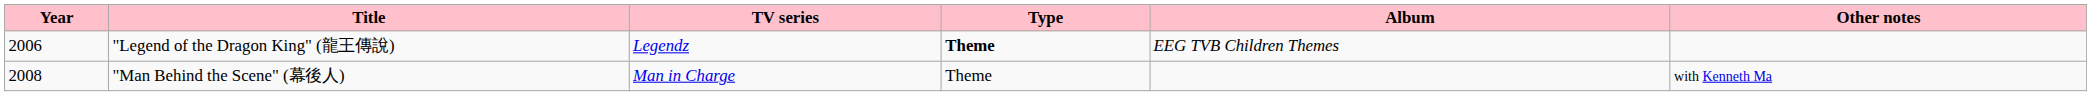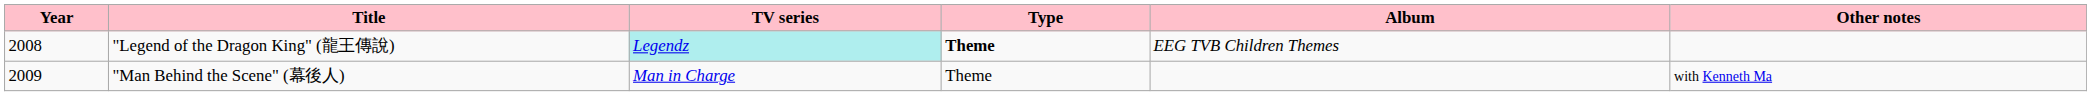 <table class="wikitable" width="100%">
 <tr style="background:pink; color:black" align=center>
 <td style="width:5%"><strong>Year</strong></td>
 <td style="width:25%"><strong>Title</strong></td>
 <td style="width:15%"><strong>TV series</strong></td>
 <td style="width:10%"><strong>Type</strong></td>
 <td><strong>Album</strong></td>
 <td style="width:20%"><strong>Other notes</strong></td>
 </tr>
 <tr>
-<td>2006</td>
+<td>2008</td>
 <td>"Legend of the Dragon King" (龍王傳說)</td>
-<td><em><a href='#'>Legendz</a></em></td>
+<td style="background: paleturquoise;"><em><a href='#'>Legendz</a></em></td>
 <td><strong>Theme</strong></td>
 <td><em>EEG TVB Children Themes</em></td>
 <td></td>
 </tr>
 <tr>
-<td>2008</td>
+<td>2009</td>
 <td>"Man Behind the Scene" (幕後人)</td>
 <td><em><a href='#'>Man in Charge</a></em></td>
 <td>Theme</td>
 <td></td>
 <td><small>with <a href='#'>Kenneth Ma</a></small></td>
 </tr>
 </table>
